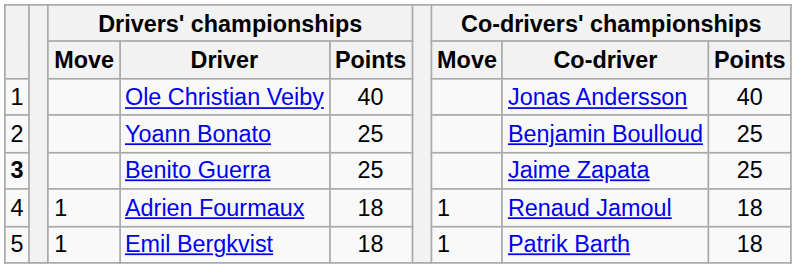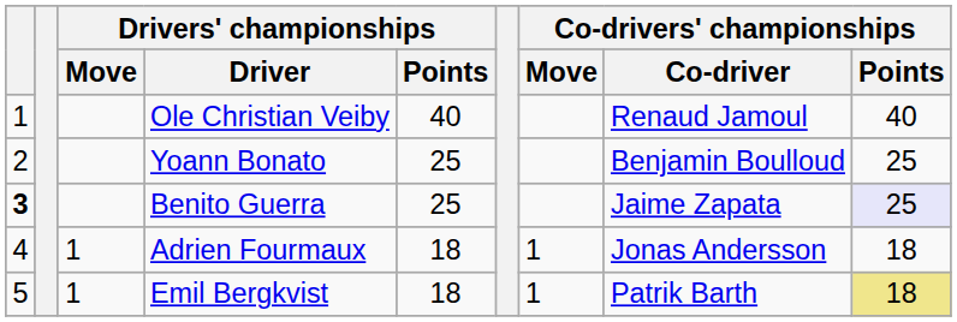 <table class="wikitable" style="font-size:85%;">
 <tr>
 <th rowspan="2"></th>
 <th rowspan="7" style="width:5px;"></th>
 <th colspan="3">Drivers' championships</th>
 <th rowspan="7" style="width:5px;"></th>
 <th colspan="3">Co-drivers' championships</th>
 </tr>
 <tr>
 <th>Move</th>
 <th>Driver</th>
 <th>Points</th>
 <th>Move</th>
 <th>Co-driver</th>
 <th>Points</th>
 </tr>
 <tr>
 <td align="center">1</td>
 <td></td>
 <td nowrap><a href='#'>Ole Christian Veiby</a></td>
 <td align="center">40</td>
 <td></td>
-<td nowrap><a href='#'>Jonas Andersson</a></td>
+<td><a href='#'>Renaud Jamoul</a></td>
 <td align="center">40</td>
 </tr>
 <tr>
 <td align="center">2</td>
 <td></td>
 <td><a href='#'>Yoann Bonato</a></td>
 <td align="center">25</td>
 <td></td>
 <td nowrap><a href='#'>Benjamin Boulloud</a></td>
 <td align="center">25</td>
 </tr>
 <tr>
 <td align="center"><strong>3</strong></td>
 <td></td>
 <td><a href='#'>Benito Guerra</a></td>
 <td align="center">25</td>
 <td></td>
 <td><a href='#'>Jaime Zapata</a></td>
-<td align="center">25</td>
+<td align="center" style="background: lavender;">25</td>
 </tr>
 <tr>
 <td align="center">4</td>
 <td> 1</td>
 <td><a href='#'>Adrien Fourmaux</a></td>
 <td align="center">18</td>
 <td> 1</td>
-<td><a href='#'>Renaud Jamoul</a></td>
+<td nowrap><a href='#'>Jonas Andersson</a></td>
 <td align="center">18</td>
 </tr>
 <tr>
 <td align="center">5</td>
 <td> 1</td>
 <td><a href='#'>Emil Bergkvist</a></td>
 <td align="center">18</td>
 <td> 1</td>
 <td><a href='#'>Patrik Barth</a></td>
-<td align="center">18</td>
+<td align="center" style="background: khaki;">18</td>
 </tr>
 </table>
